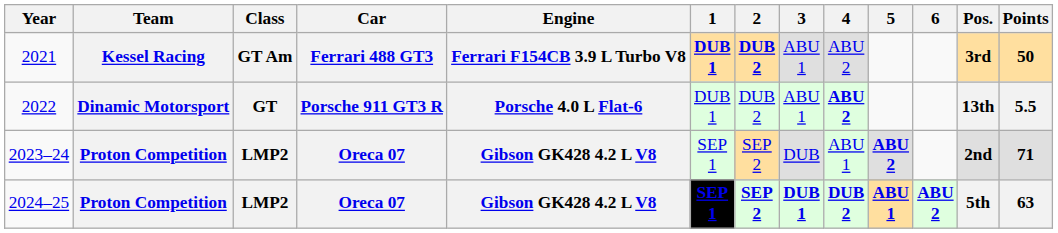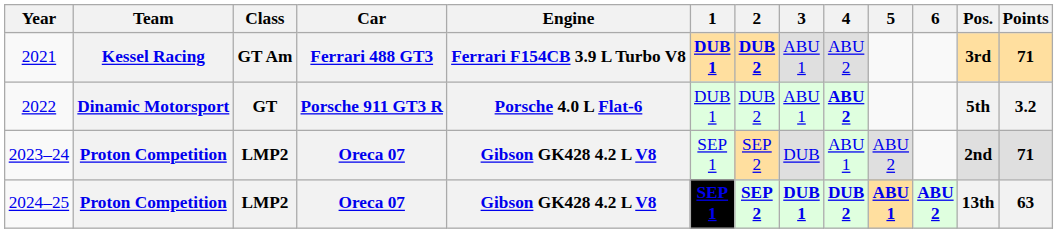 <table class="wikitable" style="text-align:center; font-size:85%">
 <tr>
 <th>Year</th>
 <th>Team</th>
 <th>Class</th>
 <th>Car</th>
 <th>Engine</th>
 <th>1</th>
 <th>2</th>
 <th>3</th>
 <th>4</th>
 <th>5</th>
 <th>6</th>
 <th>Pos.</th>
 <th>Points</th>
 </tr>
 <tr>
 <td><a href='#'>2021</a></td>
 <th><a href='#'>Kessel Racing</a></th>
 <th>GT Am</th>
 <th><a href='#'>Ferrari 488 GT3</a></th>
 <th><a href='#'>Ferrari F154CB</a> 3.9 L Turbo V8</th>
 <td style="background:#FFDF9F;"><strong><a href='#'>DUB<br>1</a></strong><br></td>
 <td style="background:#FFDF9F;"><strong><a href='#'>DUB<br>2</a></strong><br></td>
 <td style="background:#DFDFDF;"><a href='#'>ABU<br>1</a><br></td>
 <td style="background:#DFDFDF;"><a href='#'>ABU<br>2</a><br></td>
 <td></td>
 <td></td>
 <th style="background:#FFDF9F;">3rd</th>
-<th style="background:#FFDF9F;">50</th>
+<th style="background:#FFDF9F;">71</th>
 </tr>
 <tr>
 <td><a href='#'>2022</a></td>
 <th><a href='#'>Dinamic Motorsport</a></th>
 <th>GT</th>
 <th><a href='#'>Porsche 911 GT3 R</a></th>
 <th><a href='#'>Porsche</a> 4.0 L <a href='#'>Flat-6</a></th>
 <td style="background:#DFFFDF;"><a href='#'>DUB<br>1</a><br></td>
 <td style="background:#DFFFDF;"><a href='#'>DUB<br>2</a><br></td>
 <td style="background:#DFFFDF;"><a href='#'>ABU<br>1</a><br></td>
 <td style="background:#DFFFDF;"><strong><a href='#'>ABU<br>2</a><br></strong></td>
 <td></td>
 <td></td>
-<th>13th</th>
-<th>5.5</th>
+<th>5th</th>
+<th>3.2</th>
 </tr>
 <tr>
 <td><a href='#'>2023–24</a></td>
 <th><a href='#'>Proton Competition</a></th>
 <th>LMP2</th>
 <th><a href='#'>Oreca 07</a></th>
 <th><a href='#'>Gibson</a> GK428 4.2 L <a href='#'>V8</a></th>
 <td style="background:#DFFFDF;"><a href='#'>SEP<br>1</a><br></td>
 <td style="background:#FFDF9F;"><a href='#'>SEP<br>2</a><br></td>
 <td style="background:#DFDFDF;"><a href='#'>DUB</a><br></td>
 <td style="background:#DFFFDF;"><a href='#'>ABU<br>1</a><br></td>
-<td style="background:#DFDFDF;"><strong><a href='#'>ABU<br>2</a><br></strong></td>
+<td style="background:#DFDFDF;"><a href='#'>ABU<br>2</a><br></td>
 <td></td>
 <th style="background:#DFDFDF;">2nd</th>
 <th style="background:#DFDFDF;">71</th>
 </tr>
 <tr>
 <td nowrap><a href='#'>2024–25</a></td>
 <th nowrap><a href='#'>Proton Competition</a></th>
 <th>LMP2</th>
 <th nowrap><a href='#'>Oreca 07</a></th>
 <th nowrap><a href='#'>Gibson</a> GK428 4.2 L <a href='#'>V8</a></th>
 <td style="background:#000000;color:white"><strong><a href='#'><span>SEP<br>1</span></a></strong><br></td>
 <td style="background:#DFFFDF;"><strong><a href='#'>SEP<br>2</a></strong><br></td>
 <td style="background:#DFFFDF;"><strong><a href='#'>DUB<br>1</a></strong><br></td>
 <td style="background:#DFFFDF;"><strong><a href='#'>DUB<br>2</a></strong><br></td>
 <td style="background:#FFDF9F;"><strong><a href='#'>ABU<br>1</a></strong><br></td>
 <td style="background:#DFFFDF;"><strong><a href='#'>ABU<br>2</a></strong><br></td>
-<th>5th</th>
+<th>13th</th>
 <th>63</th>
 </tr>
 </table>
